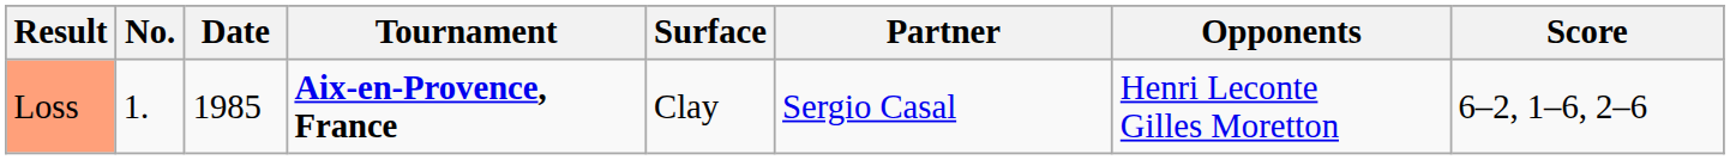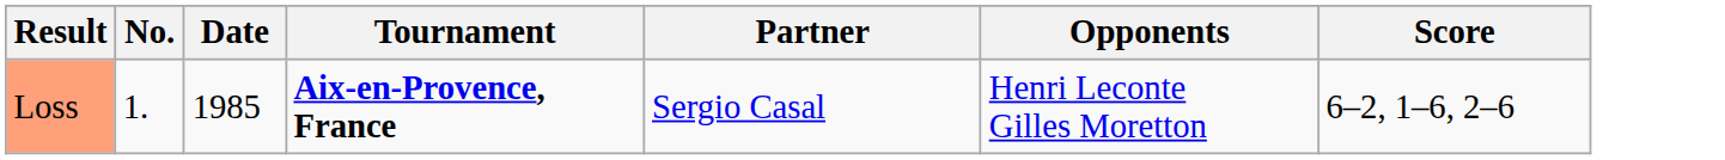 <table class="sortable wikitable">
 <tr>
 <th style="width:40px">Result</th>
 <th style="width:25px">No.</th>
 <th style="width:40px">Date</th>
 <th style="width:160px">Tournament</th>
-<th style="width:50px">Surface</th>
 <th style="width:150px">Partner</th>
 <th style="width:150px">Opponents</th>
 <th style="width:120px" class="unsortable">Score</th>
 </tr>
 <tr>
 <td style="background:#ffa07a;">Loss</td>
 <td>1.</td>
 <td>1985</td>
 <td><strong><a href='#'>Aix-en-Provence</a>, France</strong></td>
-<td>Clay</td>
 <td> <a href='#'>Sergio Casal</a></td>
 <td> <a href='#'>Henri Leconte</a><br> <a href='#'>Gilles Moretton</a></td>
 <td>6–2, 1–6, 2–6</td>
 </tr>
 </table>
